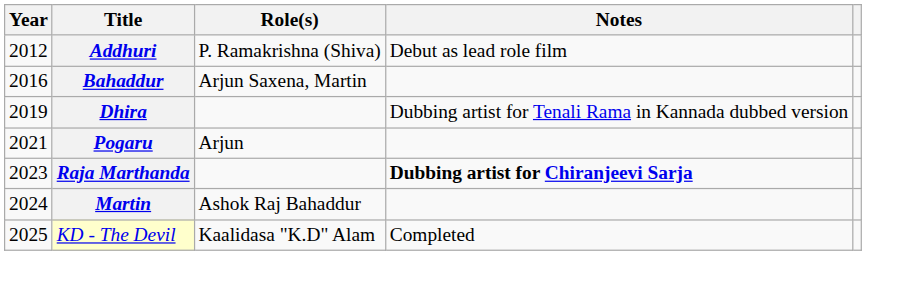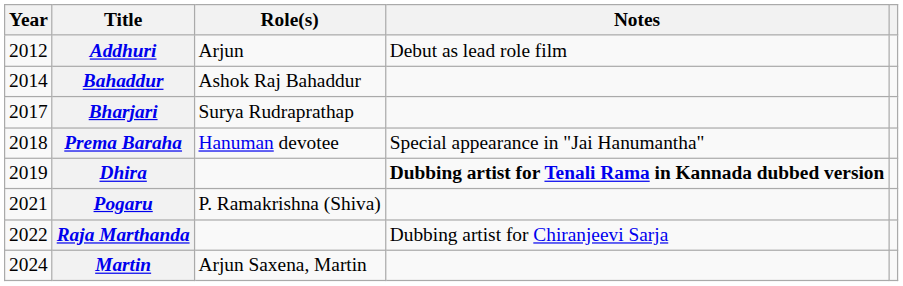 <table class="wikitable sortable plainrowheaders">
 <tr>
 <th scope-"col">Year</th>
 <th scope-"col">Title</th>
 <th scope-"col">Role(s)</th>
 <th scope-"col" class="unsortable">Notes</th>
 <th scope-"col" class="unsortable"></th>
 </tr>
 <tr>
 <td>2012</td>
 <th scope="row"><em><a href='#'>Addhuri</a></em></th>
-<td>P. Ramakrishna (Shiva)</td>
+<td>Arjun</td>
 <td>Debut as lead role film</td>
 <td></td>
 </tr>
 <tr>
-<td>2016</td>
+<td>2014</td>
 <th scope="row"><em><a href='#'>Bahaddur</a></em></th>
-<td>Arjun Saxena, Martin</td>
+<td>Ashok Raj Bahaddur</td>
 <td></td>
+<td></td>
+</tr>
+<tr>
+<td>2017</td>
+<th scope="row"><em><a href='#'>Bharjari</a></em></th>
+<td>Surya Rudraprathap</td>
+<td></td>
+<td></td>
+</tr>
+<tr>
+<td>2018</td>
+<th scope="row"><em><a href='#'>Prema Baraha</a></em></th>
+<td><a href='#'>Hanuman</a> devotee</td>
+<td>Special appearance in "Jai Hanumantha"</td>
 <td></td>
 </tr>
 <tr>
 <td>2019</td>
 <th scope="row"><em><a href='#'>Dhira</a></em></th>
 <td></td>
-<td>Dubbing artist for <a href='#'>Tenali Rama</a> in Kannada dubbed version</td>
+<td><strong>Dubbing artist for <a href='#'>Tenali Rama</a> in Kannada dubbed version</strong></td>
 <td></td>
 </tr>
 <tr>
 <td>2021</td>
 <th scope="row"><em><a href='#'>Pogaru</a></em></th>
-<td>Arjun</td>
+<td>P. Ramakrishna (Shiva)</td>
 <td></td>
 <td></td>
 </tr>
 <tr>
-<td>2023</td>
+<td>2022</td>
 <th scope="row"><em><a href='#'>Raja Marthanda</a></em></th>
 <td></td>
-<td><strong>Dubbing artist for <a href='#'>Chiranjeevi Sarja</a></strong></td>
+<td>Dubbing artist for <a href='#'>Chiranjeevi Sarja</a></td>
 <td></td>
 </tr>
 <tr>
 <td>2024</td>
 <th scope="row"><em><a href='#'>Martin</a></em></th>
-<td>Ashok Raj Bahaddur</td>
+<td>Arjun Saxena, Martin</td>
 <td></td>
 <td></td>
 </tr>
-<tr>
-<td>2025</td>
-<td style="background:#ffc;"><em><a href='#'>KD - The Devil</a></em> </td>
-<td>Kaalidasa "K.D" Alam</td>
-<td>Completed</td>
-<td></td>
-</tr>
 </table>
